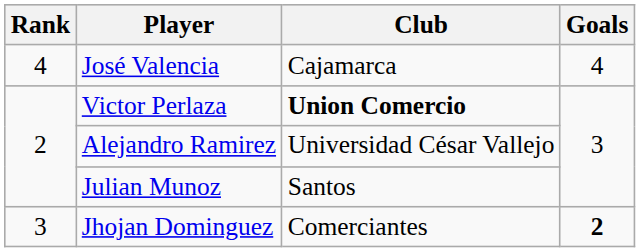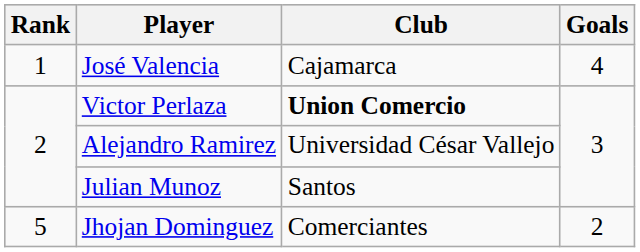 <table class="wikitable" border="1">
 <tr>
 <th>Rank</th>
 <th>Player</th>
 <th>Club</th>
 <th>Goals</th>
 </tr>
 <tr>
-<td align="center">4</td>
+<td align="center">1</td>
 <td> <a href='#'>José Valencia</a></td>
 <td>Cajamarca</td>
 <td align="center">4</td>
 </tr>
 <tr>
 <td rowspan="3" align="center">2</td>
 <td> <a href='#'>Victor Perlaza</a></td>
 <td><strong>Union Comercio</strong></td>
 <td rowspan="3" align="center">3</td>
 </tr>
 <tr>
 <td> <a href='#'>Alejandro Ramirez</a></td>
 <td>Universidad César Vallejo</td>
 </tr>
 <tr>
 <td> <a href='#'>Julian Munoz</a></td>
 <td>Santos</td>
 </tr>
 <tr>
-<td align="center">3</td>
+<td align="center">5</td>
 <td> <a href='#'>Jhojan Dominguez</a></td>
 <td>Comerciantes</td>
-<td align="center"><strong>2</strong></td>
+<td align="center">2</td>
 </tr>
 </table>
